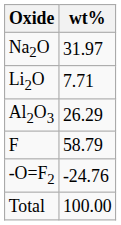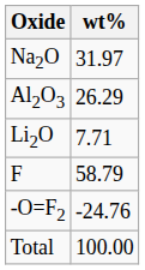 <table class="wikitable">
 <tr>
 <th>Oxide</th>
 <th>wt%</th>
 </tr>
 <tr>
 <td>Na<sub>2</sub>O</td>
 <td>31.97</td>
 </tr>
 <tr>
+<td>Al<sub>2</sub>O<sub>3</sub></td>
+<td>26.29</td>
+</tr>
+<tr>
 <td>Li<sub>2</sub>O</td>
 <td>7.71</td>
-</tr>
-<tr>
-<td>Al<sub>2</sub>O<sub>3</sub></td>
-<td>26.29</td>
 </tr>
 <tr>
 <td>F</td>
 <td>58.79</td>
 </tr>
 <tr>
 <td>-O=F<sub>2</sub></td>
 <td>-24.76</td>
 </tr>
 <tr>
 <td>Total</td>
 <td>100.00</td>
 </tr>
 </table>
